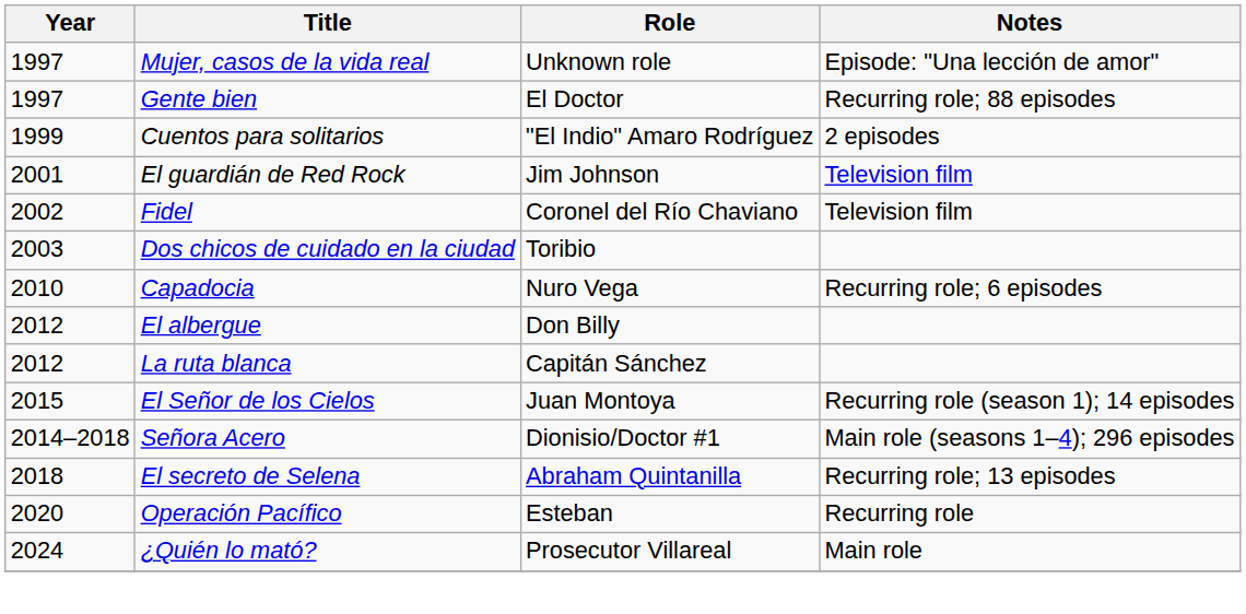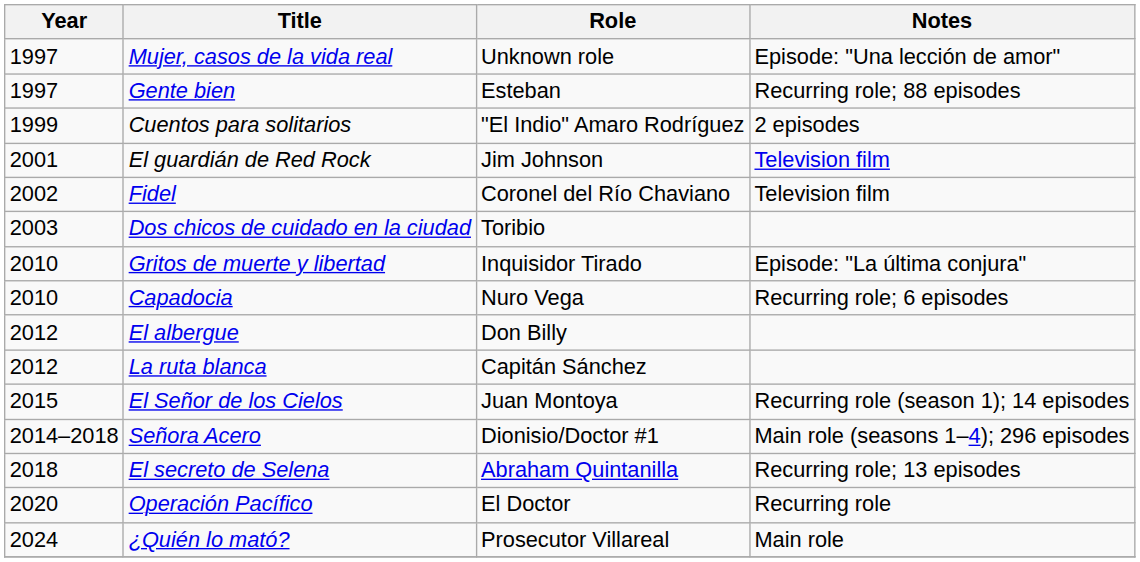 <table class="wikitable sortable">
 <tr>
 <th>Year</th>
 <th>Title</th>
 <th>Role</th>
 <th class="unsortable">Notes</th>
 </tr>
 <tr>
 <td>1997</td>
 <td><em><a href='#'>Mujer, casos de la vida real</a></em></td>
 <td>Unknown role</td>
 <td>Episode: "Una lección de amor"</td>
 </tr>
 <tr>
 <td>1997</td>
 <td><em><a href='#'>Gente bien</a></em></td>
-<td>El Doctor</td>
+<td>Esteban</td>
 <td>Recurring role; 88 episodes</td>
 </tr>
 <tr>
 <td>1999</td>
 <td><em>Cuentos para solitarios</em></td>
 <td>"El Indio" Amaro Rodríguez</td>
 <td>2 episodes</td>
 </tr>
 <tr>
 <td>2001</td>
 <td><em>El guardián de Red Rock</em></td>
 <td>Jim Johnson</td>
 <td><a href='#'>Television film</a></td>
 </tr>
 <tr>
 <td>2002</td>
 <td><em><a href='#'>Fidel</a></em></td>
 <td>Coronel del Río Chaviano</td>
 <td>Television film</td>
 </tr>
 <tr>
 <td>2003</td>
 <td><em><a href='#'>Dos chicos de cuidado en la ciudad</a></em></td>
 <td>Toribio</td>
 <td></td>
+</tr>
+<tr>
+<td>2010</td>
+<td><em><a href='#'>Gritos de muerte y libertad</a></em></td>
+<td>Inquisidor Tirado</td>
+<td>Episode: "La última conjura"</td>
 </tr>
 <tr>
 <td>2010</td>
 <td><em><a href='#'>Capadocia</a></em></td>
 <td>Nuro Vega</td>
 <td>Recurring role; 6 episodes</td>
 </tr>
 <tr>
 <td>2012</td>
 <td><em><a href='#'>El albergue</a></em></td>
 <td>Don Billy</td>
 <td></td>
 </tr>
 <tr>
 <td>2012</td>
 <td><em><a href='#'>La ruta blanca</a></em></td>
 <td>Capitán Sánchez</td>
 <td></td>
 </tr>
 <tr>
 <td>2015</td>
 <td><em><a href='#'>El Señor de los Cielos</a></em></td>
 <td>Juan Montoya</td>
 <td>Recurring role (season 1); 14 episodes</td>
 </tr>
 <tr>
 <td>2014–2018</td>
 <td><em><a href='#'>Señora Acero</a></em></td>
 <td>Dionisio/Doctor #1</td>
 <td>Main role (seasons 1–<a href='#'>4</a>); 296 episodes</td>
 </tr>
 <tr>
 <td>2018</td>
 <td><em><a href='#'>El secreto de Selena</a></em></td>
 <td><a href='#'>Abraham Quintanilla</a></td>
 <td>Recurring role; 13 episodes</td>
 </tr>
 <tr>
 <td>2020</td>
 <td><em><a href='#'>Operación Pacífico</a></em></td>
-<td>Esteban</td>
+<td>El Doctor</td>
 <td>Recurring role</td>
 </tr>
 <tr>
 <td>2024</td>
 <td><em><a href='#'>¿Quién lo mató?</a></em></td>
 <td>Prosecutor Villareal</td>
 <td>Main role</td>
 </tr>
 <tr>
 </tr>
 </table>
